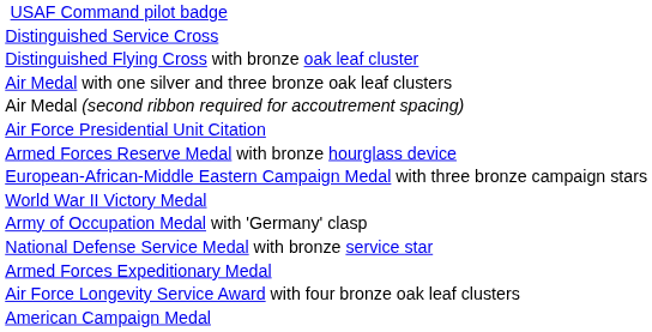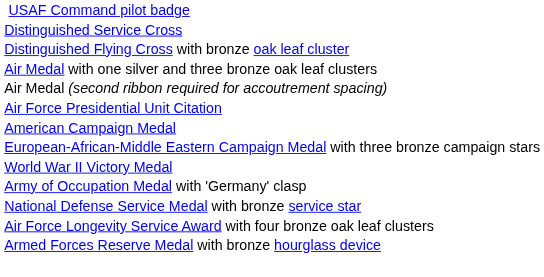 <table>
 <tr>
 <td colspan="2">  <a href='#'>USAF Command pilot badge</a></td>
 </tr>
 <tr>
 <td></td>
 <td><a href='#'>Distinguished Service Cross</a></td>
 </tr>
 <tr>
 <td></td>
 <td><a href='#'>Distinguished Flying Cross</a> with bronze <a href='#'>oak leaf cluster</a></td>
 </tr>
 <tr>
 <td></td>
 <td><a href='#'>Air Medal</a> with one silver and three bronze oak leaf clusters</td>
 </tr>
 <tr>
 <td></td>
 <td>Air Medal <em>(second ribbon required for accoutrement spacing)</em></td>
 </tr>
 <tr>
 <td></td>
 <td><a href='#'>Air Force Presidential Unit Citation</a></td>
 </tr>
 <tr>
 <td></td>
-<td><a href='#'>Armed Forces Reserve Medal</a> with bronze <a href='#'>hourglass device</a></td>
+<td><a href='#'>American Campaign Medal</a></td>
 </tr>
 <tr>
 <td></td>
 <td><a href='#'>European-African-Middle Eastern Campaign Medal</a> with three bronze campaign stars</td>
 </tr>
 <tr>
 <td></td>
 <td><a href='#'>World War II Victory Medal</a></td>
 </tr>
 <tr>
 <td></td>
 <td><a href='#'>Army of Occupation Medal</a> with 'Germany' clasp</td>
 </tr>
 <tr>
 <td></td>
 <td><a href='#'>National Defense Service Medal</a> with bronze <a href='#'>service star</a></td>
 </tr>
 <tr>
 <td></td>
-<td><a href='#'>Armed Forces Expeditionary Medal</a></td>
-</tr>
-<tr>
-<td></td>
 <td><a href='#'>Air Force Longevity Service Award</a> with four bronze oak leaf clusters</td>
 </tr>
 <tr>
 <td></td>
-<td><a href='#'>American Campaign Medal</a></td>
+<td><a href='#'>Armed Forces Reserve Medal</a> with bronze <a href='#'>hourglass device</a></td>
 </tr>
 <tr>
 </tr>
 </table>
